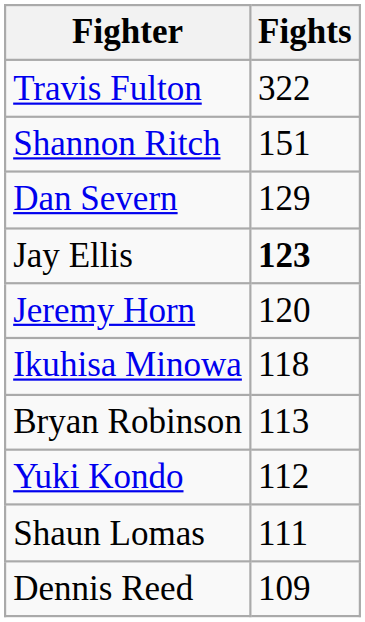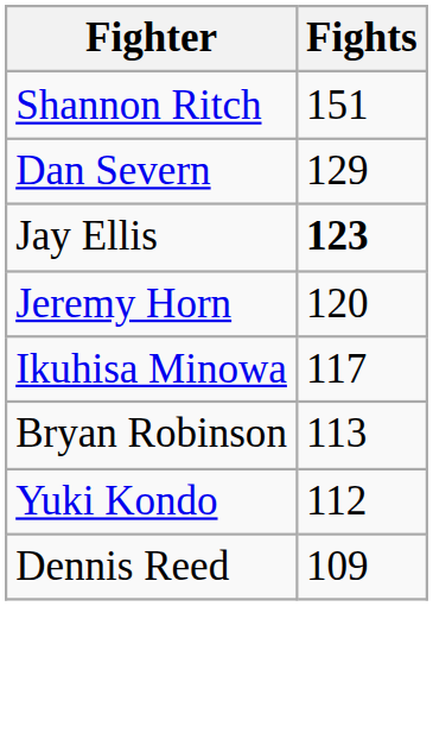 <table class="wikitable">
 <tr>
 <th>Fighter</th>
 <th>Fights</th>
-</tr>
-<tr>
-<td> <a href='#'>Travis Fulton</a></td>
-<td>322</td>
 </tr>
 <tr>
 <td> <a href='#'>Shannon Ritch</a></td>
 <td>151</td>
 </tr>
 <tr>
 <td> <a href='#'>Dan Severn</a></td>
 <td>129</td>
 </tr>
 <tr>
 <td> Jay Ellis</td>
 <td><strong>123</strong></td>
 </tr>
 <tr>
 <td> <a href='#'>Jeremy Horn</a></td>
 <td>120</td>
 </tr>
 <tr>
 <td> <a href='#'>Ikuhisa Minowa</a></td>
-<td>118</td>
+<td>117</td>
 </tr>
 <tr>
 <td> Bryan Robinson</td>
 <td>113</td>
 </tr>
 <tr>
 <td> <a href='#'>Yuki Kondo</a></td>
 <td>112</td>
 </tr>
 <tr>
-<td> Shaun Lomas</td>
-<td>111</td>
-</tr>
-<tr>
 <td> Dennis Reed</td>
 <td>109</td>
 </tr>
 </table>
